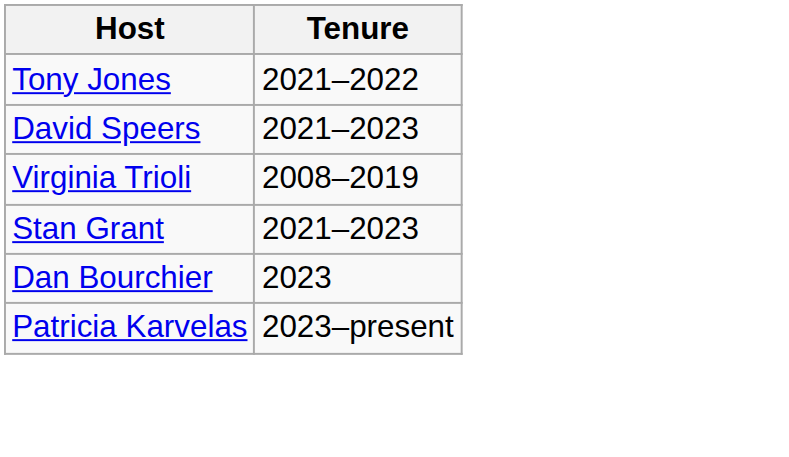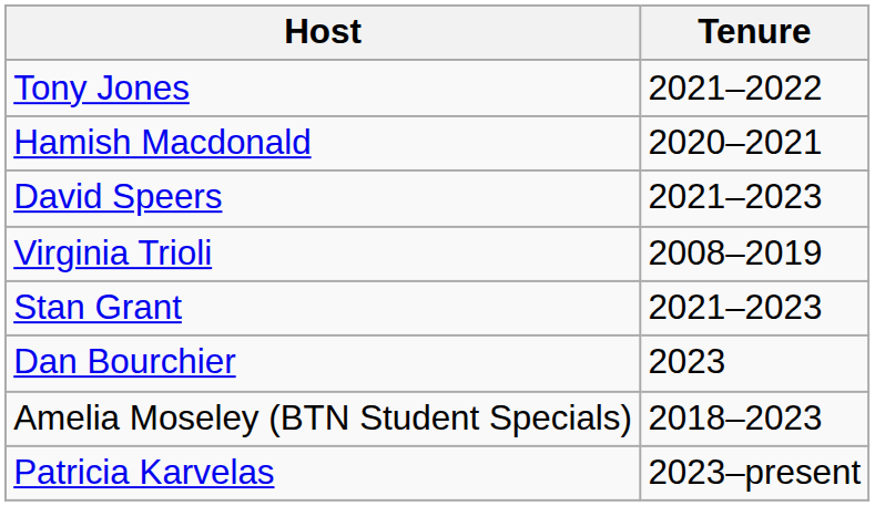 <table class="wikitable">
 <tr>
 <th>Host</th>
 <th>Tenure</th>
 </tr>
 <tr>
 <td><a href='#'>Tony Jones</a></td>
 <td>2021–2022</td>
+</tr>
+<tr>
+<td><a href='#'>Hamish Macdonald</a></td>
+<td>2020–2021</td>
 </tr>
 <tr>
 <td><a href='#'>David Speers</a></td>
 <td>2021–2023</td>
 </tr>
 <tr>
 <td><a href='#'>Virginia Trioli</a></td>
 <td>2008–2019</td>
 </tr>
 <tr>
 <td><a href='#'>Stan Grant</a></td>
 <td>2021–2023</td>
 </tr>
 <tr>
 <td><a href='#'>Dan Bourchier</a></td>
 <td>2023</td>
 </tr>
 <tr>
+<td>Amelia Moseley (BTN Student Specials)</td>
+<td>2018–2023</td>
+</tr>
+<tr>
 <td><a href='#'>Patricia Karvelas</a></td>
 <td>2023–present</td>
 </tr>
 </table>
